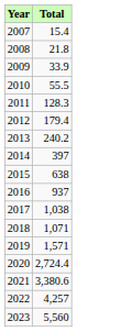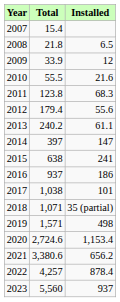 <table class=wikitable style="text-align:right;">
 <tr>
 <th style="background-color: #cfb;">Year</th>
 <th style="background-color: #cfb;">Total</th>
+<th style="background-color: #cfb;">Installed<br></th>
 </tr>
 <tr>
 <td>2007</td>
 <td>15.4</td>
+<td></td>
 </tr>
 <tr>
 <td>2008</td>
 <td>21.8</td>
+<td>6.5</td>
 </tr>
 <tr>
 <td>2009</td>
 <td>33.9</td>
+<td>12</td>
 </tr>
 <tr>
 <td>2010</td>
 <td>55.5</td>
+<td>21.6</td>
 </tr>
 <tr>
 <td>2011</td>
-<td>128.3</td>
+<td>123.8</td>
+<td>68.3</td>
 </tr>
 <tr>
 <td>2012</td>
 <td>179.4</td>
+<td>55.6</td>
 </tr>
 <tr>
 <td>2013</td>
 <td>240.2</td>
+<td>61.1</td>
 </tr>
 <tr>
 <td>2014</td>
 <td>397</td>
+<td>147</td>
 </tr>
 <tr>
 <td>2015</td>
 <td>638</td>
+<td>241</td>
 </tr>
 <tr>
 <td>2016</td>
 <td>937</td>
+<td>186</td>
 </tr>
 <tr>
 <td>2017</td>
 <td>1,038</td>
+<td>101</td>
 </tr>
 <tr>
 <td>2018</td>
 <td>1,071</td>
+<td>35 (partial)</td>
 </tr>
 <tr>
 <td>2019</td>
 <td>1,571</td>
+<td>498</td>
 </tr>
 <tr>
 <td>2020</td>
-<td>2,724.4</td>
+<td>2,724.6</td>
+<td>1,153.4</td>
 </tr>
 <tr>
 <td>2021</td>
 <td>3,380.6</td>
+<td>656.2</td>
 </tr>
 <tr>
 <td>2022</td>
 <td>4,257</td>
+<td>878.4</td>
 </tr>
 <tr>
 <td>2023</td>
 <td>5,560</td>
+<td>937</td>
 </tr>
 </table>
